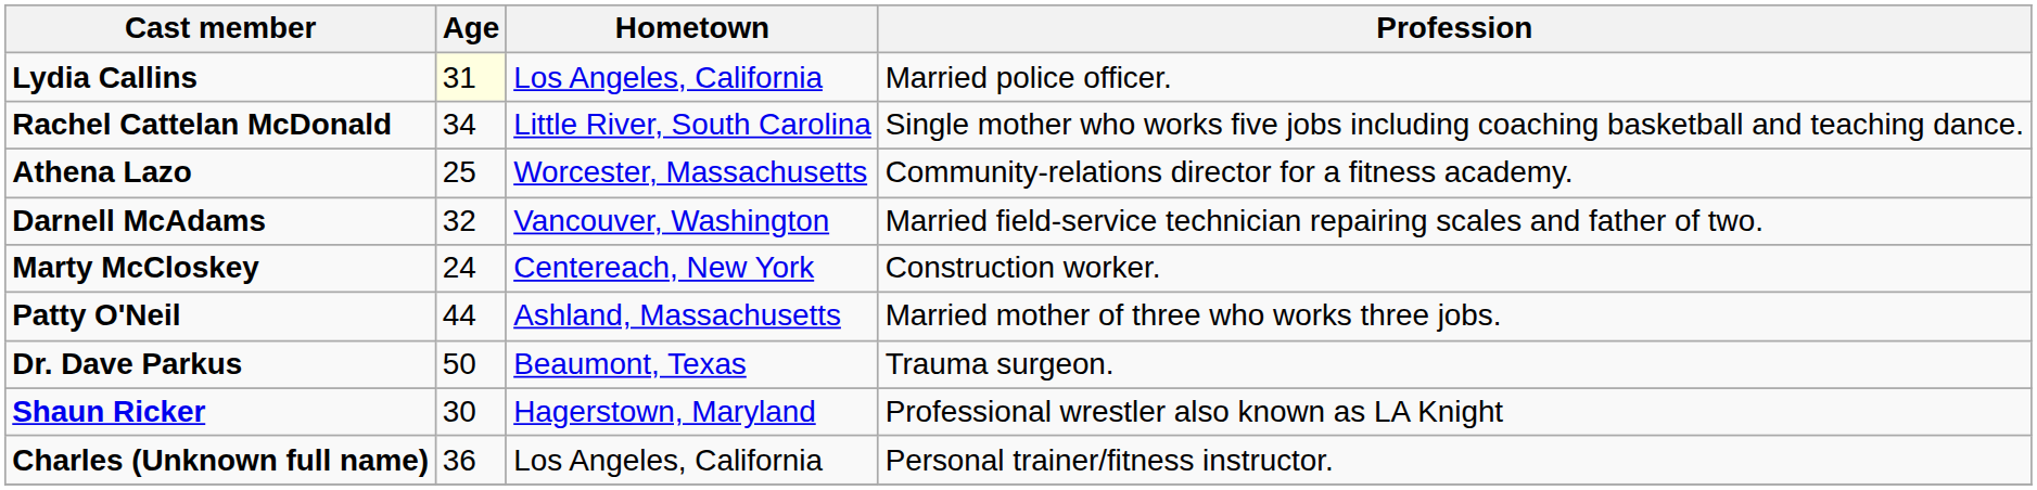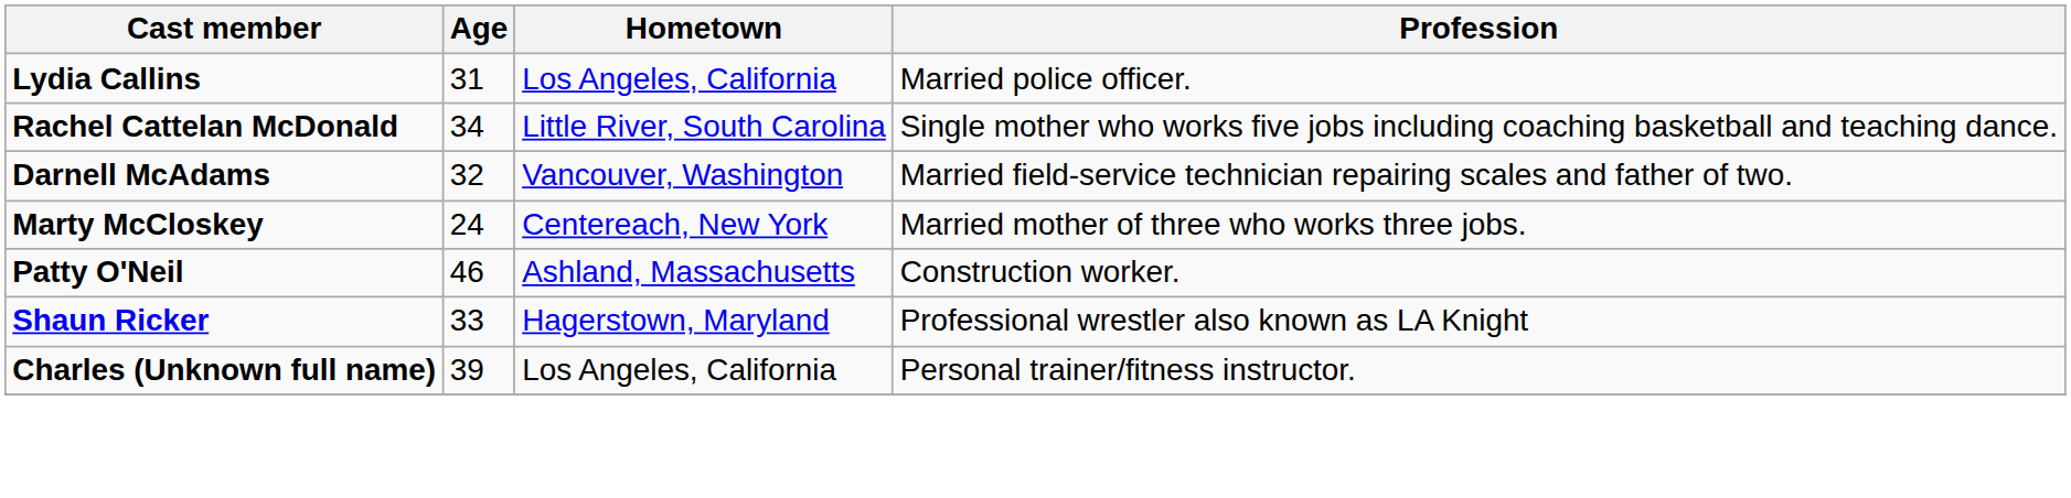 <table class="wikitable">
 <tr>
 <th>Cast member</th>
 <th>Age</th>
 <th>Hometown</th>
 <th>Profession</th>
 </tr>
 <tr>
 <td><strong>Lydia Callins</strong> </td>
-<td style="background: lightyellow;">31</td>
+<td>31</td>
 <td><a href='#'>Los Angeles, California</a></td>
 <td>Married police officer.</td>
 </tr>
 <tr>
 <td><strong>Rachel Cattelan McDonald</strong></td>
 <td>34</td>
 <td><a href='#'>Little River, South Carolina</a></td>
 <td>Single mother who works five jobs including coaching basketball and teaching dance.</td>
-</tr>
-<tr>
-<td><strong>Athena Lazo</strong></td>
-<td>25</td>
-<td><a href='#'>Worcester, Massachusetts</a></td>
-<td>Community-relations director for a fitness academy.</td>
 </tr>
 <tr>
 <td><strong>Darnell McAdams</strong></td>
 <td>32</td>
 <td><a href='#'>Vancouver, Washington</a></td>
 <td>Married field-service technician repairing scales and father of two.</td>
 </tr>
 <tr>
 <td><strong>Marty McCloskey</strong></td>
 <td>24</td>
 <td><a href='#'>Centereach, New York</a></td>
+<td>Married mother of three who works three jobs.</td>
+</tr>
+<tr>
+<td><strong>Patty O'N</strong><strong>eil</strong></td>
+<td>46</td>
+<td><a href='#'>Ashland, Massachusetts</a></td>
 <td>Construction worker.</td>
 </tr>
 <tr>
-<td><strong>Patty O'N</strong><strong>eil</strong></td>
-<td>44</td>
-<td><a href='#'>Ashland, Massachusetts</a></td>
-<td>Married mother of three who works three jobs.</td>
-</tr>
-<tr>
-<td><strong>Dr. Dave Parkus</strong></td>
-<td>50</td>
-<td><a href='#'>Beaumont, Texas</a></td>
-<td>Trauma surgeon.</td>
-</tr>
-<tr>
 <td><strong><a href='#'>Shaun Ricker</a></strong></td>
-<td>30</td>
+<td>33</td>
 <td><a href='#'>Hagerstown, Maryland</a></td>
 <td>Professional wrestler also known as LA Knight</td>
 </tr>
 <tr>
 <td><strong>Charles (Unknown full name)</strong></td>
-<td>36</td>
+<td>39</td>
 <td>Los Angeles, California</td>
 <td>Personal trainer/fitness instructor.</td>
 </tr>
 <tr>
 </tr>
 </table>
